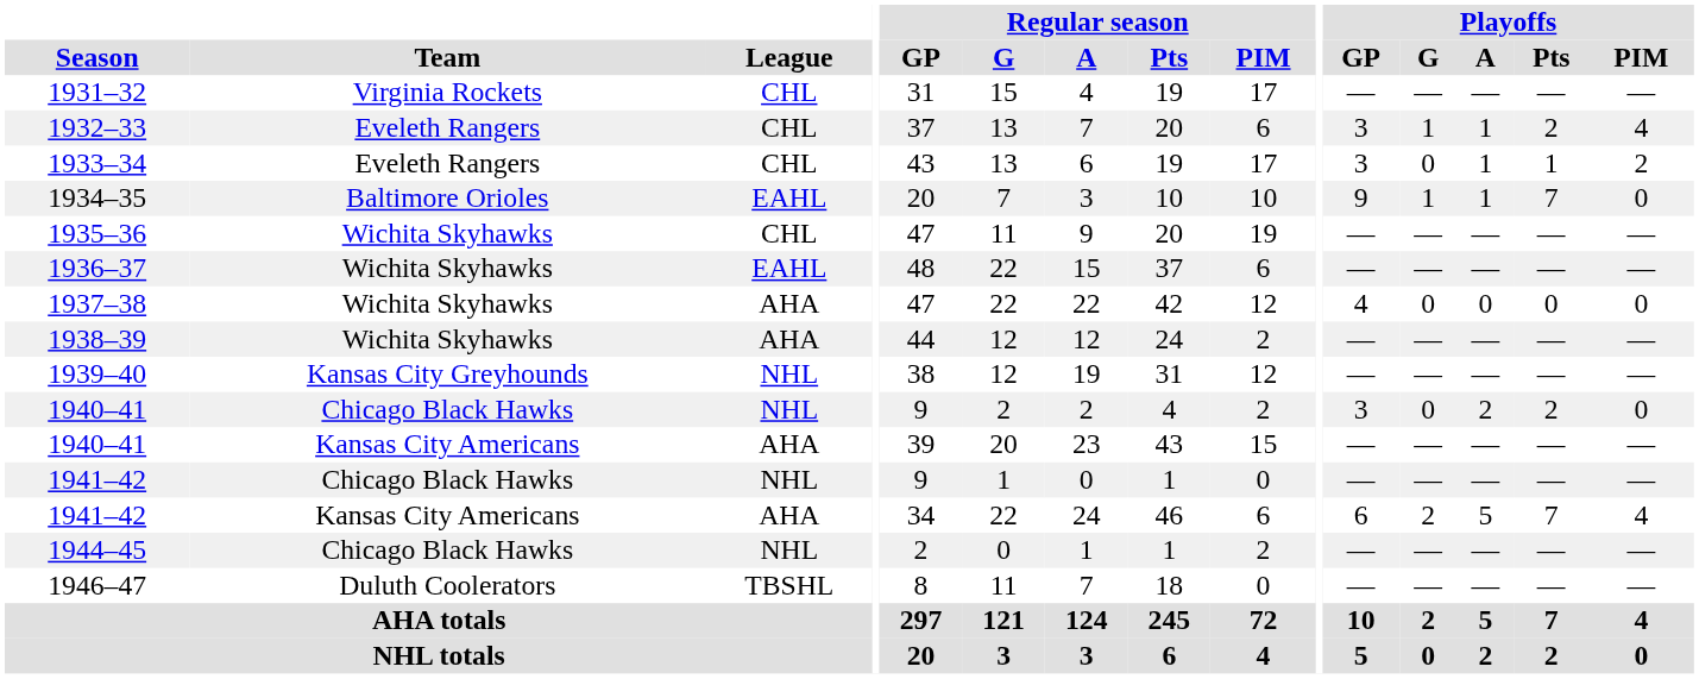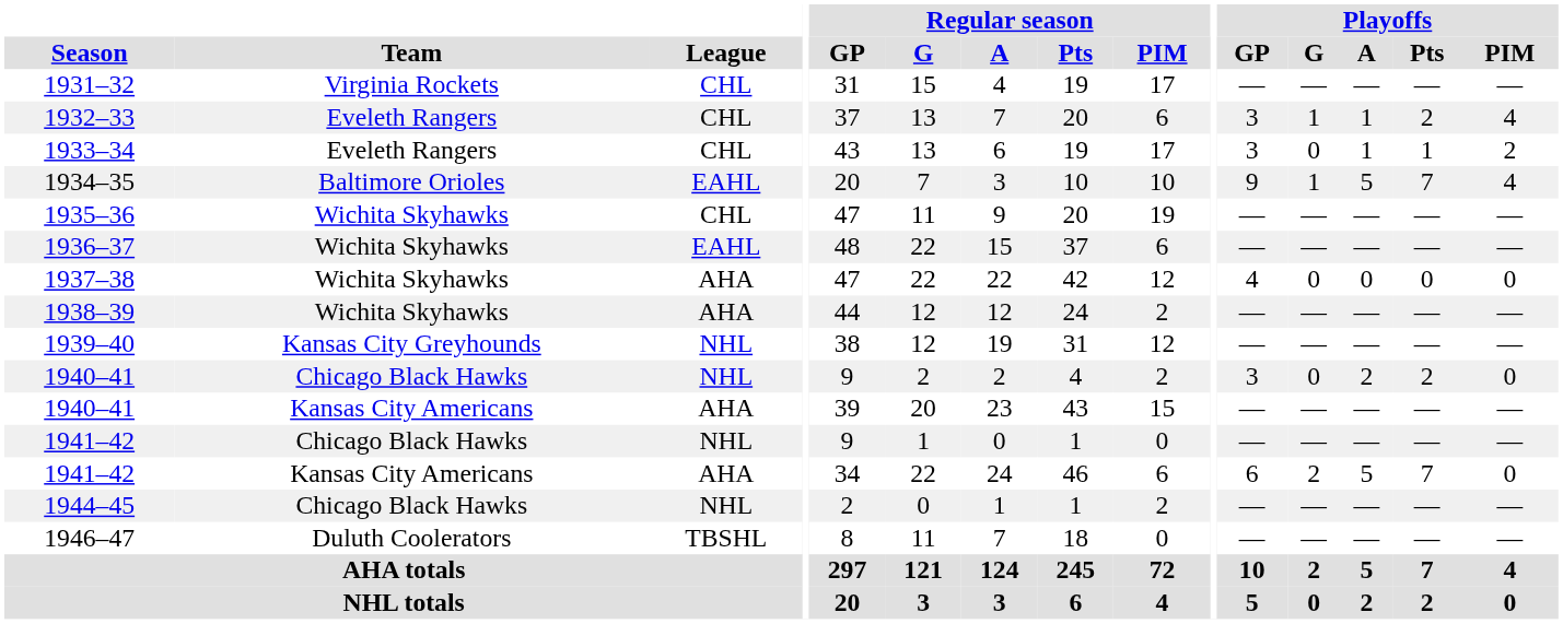 <table border="0" cellpadding="1" cellspacing="0" style="text-align:center; width:60em">
 <tr bgcolor="#e0e0e0">
 <th colspan="3" bgcolor="#ffffff"></th>
 <th rowspan="100" bgcolor="#ffffff"></th>
 <th colspan="5"><a href='#'>Regular season</a></th>
 <th rowspan="100" bgcolor="#ffffff"></th>
 <th colspan="5"><a href='#'>Playoffs</a></th>
 </tr>
 <tr bgcolor="#e0e0e0">
 <th><a href='#'>Season</a></th>
 <th>Team</th>
 <th>League</th>
 <th>GP</th>
 <th><a href='#'>G</a></th>
 <th><a href='#'>A</a></th>
 <th><a href='#'>Pts</a></th>
 <th><a href='#'>PIM</a></th>
 <th>GP</th>
 <th>G</th>
 <th>A</th>
 <th>Pts</th>
 <th>PIM</th>
 </tr>
 <tr>
 <td><a href='#'>1931–32</a></td>
 <td><a href='#'>Virginia Rockets</a></td>
 <td><a href='#'>CHL</a></td>
 <td>31</td>
 <td>15</td>
 <td>4</td>
 <td>19</td>
 <td>17</td>
 <td>—</td>
 <td>—</td>
 <td>—</td>
 <td>—</td>
 <td>—</td>
 </tr>
 <tr bgcolor="#f0f0f0">
 <td><a href='#'>1932–33</a></td>
 <td><a href='#'>Eveleth Rangers</a></td>
 <td>CHL</td>
 <td>37</td>
 <td>13</td>
 <td>7</td>
 <td>20</td>
 <td>6</td>
 <td>3</td>
 <td>1</td>
 <td>1</td>
 <td>2</td>
 <td>4</td>
 </tr>
 <tr>
 <td><a href='#'>1933–34</a></td>
 <td>Eveleth Rangers</td>
 <td>CHL</td>
 <td>43</td>
 <td>13</td>
 <td>6</td>
 <td>19</td>
 <td>17</td>
 <td>3</td>
 <td>0</td>
 <td>1</td>
 <td>1</td>
 <td>2</td>
 </tr>
 <tr bgcolor="#f0f0f0">
 <td>1934–35</td>
 <td><a href='#'>Baltimore Orioles</a></td>
 <td><a href='#'>EAHL</a></td>
 <td>20</td>
 <td>7</td>
 <td>3</td>
 <td>10</td>
 <td>10</td>
 <td>9</td>
 <td>1</td>
-<td>1</td>
+<td>5</td>
 <td>7</td>
-<td>0</td>
+<td>4</td>
 </tr>
 <tr>
 <td><a href='#'>1935–36</a></td>
 <td><a href='#'>Wichita Skyhawks</a></td>
 <td>CHL</td>
 <td>47</td>
 <td>11</td>
 <td>9</td>
 <td>20</td>
 <td>19</td>
 <td>—</td>
 <td>—</td>
 <td>—</td>
 <td>—</td>
 <td>—</td>
 </tr>
 <tr bgcolor="#f0f0f0">
 <td><a href='#'>1936–37</a></td>
 <td>Wichita Skyhawks</td>
 <td><a href='#'>EAHL</a></td>
 <td>48</td>
 <td>22</td>
 <td>15</td>
 <td>37</td>
 <td>6</td>
 <td>—</td>
 <td>—</td>
 <td>—</td>
 <td>—</td>
 <td>—</td>
 </tr>
 <tr>
 <td><a href='#'>1937–38</a></td>
 <td>Wichita Skyhawks</td>
 <td>AHA</td>
 <td>47</td>
 <td>22</td>
 <td>22</td>
 <td>42</td>
 <td>12</td>
 <td>4</td>
 <td>0</td>
 <td>0</td>
 <td>0</td>
 <td>0</td>
 </tr>
 <tr bgcolor="#f0f0f0">
 <td><a href='#'>1938–39</a></td>
 <td>Wichita Skyhawks</td>
 <td>AHA</td>
 <td>44</td>
 <td>12</td>
 <td>12</td>
 <td>24</td>
 <td>2</td>
 <td>—</td>
 <td>—</td>
 <td>—</td>
 <td>—</td>
 <td>—</td>
 </tr>
 <tr>
 <td><a href='#'>1939–40</a></td>
 <td><a href='#'>Kansas City Greyhounds</a></td>
 <td><a href='#'>NHL</a></td>
 <td>38</td>
 <td>12</td>
 <td>19</td>
 <td>31</td>
 <td>12</td>
 <td>—</td>
 <td>—</td>
 <td>—</td>
 <td>—</td>
 <td>—</td>
 </tr>
 <tr bgcolor="#f0f0f0">
 <td><a href='#'>1940–41</a></td>
 <td><a href='#'>Chicago Black Hawks</a></td>
 <td><a href='#'>NHL</a></td>
 <td>9</td>
 <td>2</td>
 <td>2</td>
 <td>4</td>
 <td>2</td>
 <td>3</td>
 <td>0</td>
 <td>2</td>
 <td>2</td>
 <td>0</td>
 </tr>
 <tr>
 <td><a href='#'>1940–41</a></td>
 <td><a href='#'>Kansas City Americans</a></td>
 <td>AHA</td>
 <td>39</td>
 <td>20</td>
 <td>23</td>
 <td>43</td>
 <td>15</td>
 <td>—</td>
 <td>—</td>
 <td>—</td>
 <td>—</td>
 <td>—</td>
 </tr>
 <tr bgcolor="#f0f0f0">
 <td><a href='#'>1941–42</a></td>
 <td>Chicago Black Hawks</td>
 <td>NHL</td>
 <td>9</td>
 <td>1</td>
 <td>0</td>
 <td>1</td>
 <td>0</td>
 <td>—</td>
 <td>—</td>
 <td>—</td>
 <td>—</td>
 <td>—</td>
 </tr>
 <tr>
 <td><a href='#'>1941–42</a></td>
 <td>Kansas City Americans</td>
 <td>AHA</td>
 <td>34</td>
 <td>22</td>
 <td>24</td>
 <td>46</td>
 <td>6</td>
 <td>6</td>
 <td>2</td>
 <td>5</td>
 <td>7</td>
-<td>4</td>
+<td>0</td>
 </tr>
 <tr bgcolor="#f0f0f0">
 <td><a href='#'>1944–45</a></td>
 <td>Chicago Black Hawks</td>
 <td>NHL</td>
 <td>2</td>
 <td>0</td>
 <td>1</td>
 <td>1</td>
 <td>2</td>
 <td>—</td>
 <td>—</td>
 <td>—</td>
 <td>—</td>
 <td>—</td>
 </tr>
 <tr>
 <td>1946–47</td>
 <td>Duluth Coolerators</td>
 <td>TBSHL</td>
 <td>8</td>
 <td>11</td>
 <td>7</td>
 <td>18</td>
 <td>0</td>
 <td>—</td>
 <td>—</td>
 <td>—</td>
 <td>—</td>
 <td>—</td>
 </tr>
 <tr bgcolor="#e0e0e0">
 <th colspan="3">AHA totals</th>
 <th>297</th>
 <th>121</th>
 <th>124</th>
 <th>245</th>
 <th>72</th>
 <th>10</th>
 <th>2</th>
 <th>5</th>
 <th>7</th>
 <th>4</th>
 </tr>
 <tr bgcolor="#e0e0e0">
 <th colspan="3">NHL totals</th>
 <th>20</th>
 <th>3</th>
 <th>3</th>
 <th>6</th>
 <th>4</th>
 <th>5</th>
 <th>0</th>
 <th>2</th>
 <th>2</th>
 <th>0</th>
 </tr>
 </table>
